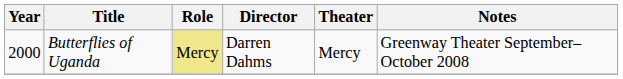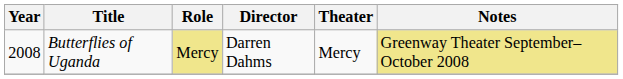 <table class="wikitable">
 <tr>
 <th>Year</th>
 <th>Title</th>
 <th>Role</th>
 <th>Director</th>
 <th>Theater</th>
 <th>Notes</th>
 </tr>
 <tr>
-<td>2000</td>
+<td>2008</td>
 <td><em>Butterflies of Uganda</em></td>
 <td style="background: khaki;">Mercy</td>
 <td>Darren Dahms</td>
 <td>Mercy</td>
-<td>Greenway Theater September–October 2008</td>
+<td style="background: khaki;">Greenway Theater September–October 2008</td>
 </tr>
 <tr>
 </tr>
 </table>
